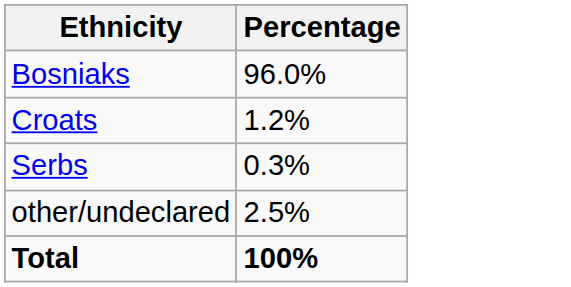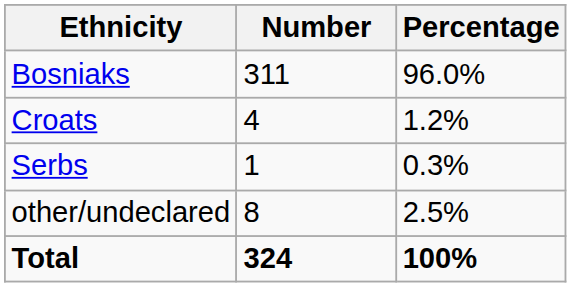 <table class="wikitable">
 <tr>
 <th width="100px">Ethnicity</th>
+<th width="80px">Number</th>
 <th width="80px">Percentage</th>
 </tr>
 <tr>
 <td><a href='#'>Bosniaks</a></td>
+<td>311</td>
 <td>96.0%</td>
 </tr>
 <tr>
 <td><a href='#'>Croats</a></td>
+<td>4</td>
 <td>1.2%</td>
 </tr>
 <tr>
 <td><a href='#'>Serbs</a></td>
+<td>1</td>
 <td>0.3%</td>
 </tr>
 <tr>
 <td>other/undeclared</td>
+<td>8</td>
 <td>2.5%</td>
 </tr>
 <tr>
 <td><strong>Total</strong></td>
+<td><strong>324</strong></td>
 <td><strong>100%</strong></td>
 </tr>
 </table>
